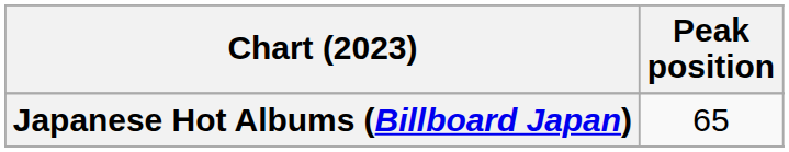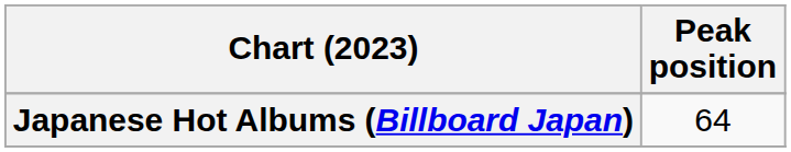 <table class="wikitable sortable plainrowheaders" style="text-align:center;">
 <tr>
 <th scope="col">Chart (2023)</th>
 <th scope="col">Peak<br>position</th>
 </tr>
 <tr>
 </tr>
 <tr>
 </tr>
 <tr>
 </tr>
 <tr>
 </tr>
 <tr>
 </tr>
 <tr>
 </tr>
 <tr>
 <th scope="row">Japanese Hot Albums (<em><a href='#'>Billboard Japan</a></em>)</th>
-<td>65</td>
+<td>64</td>
 </tr>
 <tr>
 </tr>
 <tr>
 </tr>
 <tr>
 </tr>
 <tr>
 </tr>
 <tr>
 </tr>
 <tr>
 </tr>
 </table>
